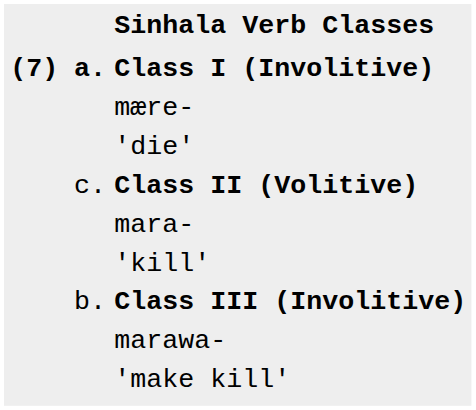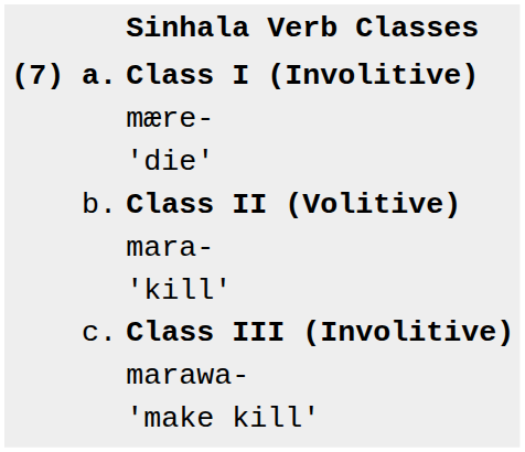 <table style="background: #EEEEEE;">
 <tr>
 <td></td>
 <td><strong>Sinhala Verb Classes</strong></td>
 </tr>
 <tr>
 </tr>
 <tr>
 <td style="text-align: right;"><strong>(7) a.</strong></td>
 <td colspan="4"><strong>Class I (Involitive)</strong></td>
 </tr>
 <tr>
 <td></td>
 <td>mære-</td>
 </tr>
 <tr>
 <td></td>
 <td>'die'</td>
 </tr>
 <tr>
-<td style="text-align: right;">c.</td>
+<td style="text-align: right;">b.</td>
 <td colspan="4"><strong>Class II (Volitive)</strong></td>
 </tr>
 <tr>
 <td></td>
 <td>mara-</td>
 </tr>
 <tr>
 <td></td>
 <td>'kill'</td>
 </tr>
 <tr>
-<td style="text-align: right;">b.</td>
+<td style="text-align: right;">c.</td>
 <td colspan="4"><strong>Class III (Involitive)</strong></td>
 </tr>
 <tr>
 <td></td>
 <td>marawa-</td>
 </tr>
 <tr>
 <td></td>
 <td>'make kill'</td>
 </tr>
 <tr>
 </tr>
 </table>
